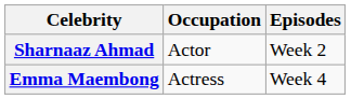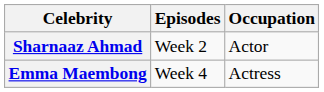 <table class="wikitable">
 <tr>
 <th>Celebrity</th>
+<th>Episodes</th>
 <th>Occupation</th>
-<th>Episodes</th>
 </tr>
 <tr>
 <th><a href='#'>Sharnaaz Ahmad</a></th>
+<td>Week 2</td>
 <td>Actor</td>
-<td>Week 2</td>
 </tr>
 <tr>
 <th><a href='#'>Emma Maembong</a></th>
+<td>Week 4</td>
 <td>Actress</td>
-<td>Week 4</td>
 </tr>
 </table>
